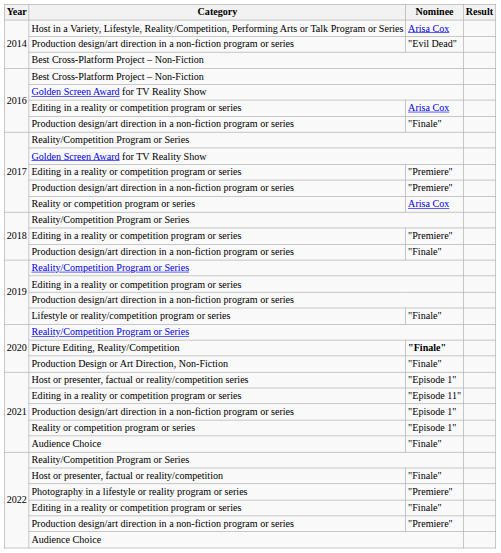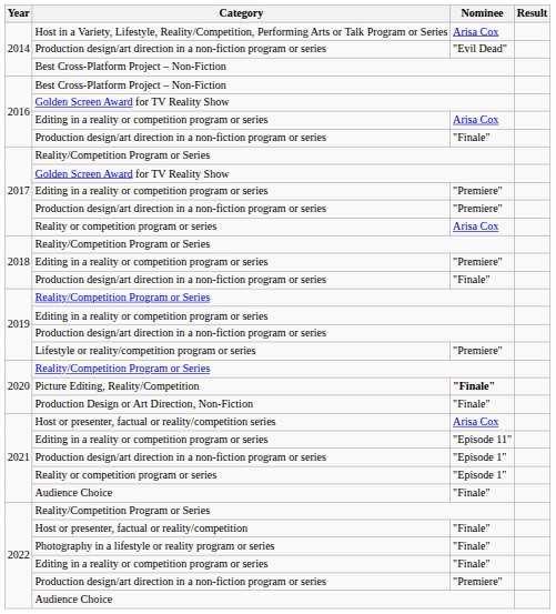 <table class="wikitable">
 <tr>
 <th>Year</th>
 <th>Category</th>
 <th>Nominee</th>
 <th>Result</th>
 </tr>
 <tr>
 <td rowspan="3">2014</td>
 <td>Host in a Variety, Lifestyle, Reality/Competition, Performing Arts or Talk Program or Series</td>
 <td><a href='#'>Arisa Cox</a></td>
 <td></td>
 </tr>
 <tr>
 <td>Production design/art direction in a non-fiction program or series</td>
 <td>"Evil Dead"</td>
 <td></td>
 </tr>
 <tr>
 <td colspan="2">Best Cross-Platform Project – Non-Fiction</td>
 <td></td>
 </tr>
 <tr>
 <td rowspan="4">2016</td>
 <td colspan="2">Best Cross-Platform Project – Non-Fiction</td>
 <td></td>
 </tr>
 <tr>
 <td colspan="2"><a href='#'>Golden Screen Award</a> for TV Reality Show</td>
 <td></td>
 </tr>
 <tr>
 <td>Editing in a reality or competition program or series</td>
 <td><a href='#'>Arisa Cox</a></td>
 <td></td>
 </tr>
 <tr>
 <td>Production design/art direction in a non-fiction program or series</td>
 <td>"Finale"</td>
 <td></td>
 </tr>
 <tr>
 <td rowspan="5">2017</td>
 <td colspan="2">Reality/Competition Program or Series</td>
 <td></td>
 </tr>
 <tr>
 <td colspan="2"><a href='#'>Golden Screen Award</a> for TV Reality Show</td>
 <td></td>
 </tr>
 <tr>
 <td>Editing in a reality or competition program or series</td>
 <td>"Premiere"</td>
 <td></td>
 </tr>
 <tr>
 <td>Production design/art direction in a non-fiction program or series</td>
 <td>"Premiere"</td>
 <td></td>
 </tr>
 <tr>
 <td>Reality or competition program or series</td>
 <td><a href='#'>Arisa Cox</a></td>
 <td></td>
 </tr>
 <tr>
 <td rowspan="3">2018</td>
 <td colspan="2">Reality/Competition Program or Series</td>
 <td></td>
 </tr>
 <tr>
 <td>Editing in a reality or competition program or series</td>
 <td>"Premiere"</td>
 <td></td>
 </tr>
 <tr>
 <td>Production design/art direction in a non-fiction program or series</td>
 <td>"Finale"</td>
 <td></td>
 </tr>
 <tr>
 <td rowspan="4">2019</td>
 <td colspan="2"><a href='#'>Reality/Competition Program or Series</a></td>
 <td></td>
 </tr>
 <tr>
 <td colspan="2">Editing in a reality or competition program or series</td>
 <td></td>
 </tr>
 <tr>
 <td colspan="2">Production design/art direction in a non-fiction program or series</td>
 <td></td>
 </tr>
 <tr>
 <td>Lifestyle or reality/competition program or series</td>
-<td>"Finale"</td>
+<td>"Premiere"</td>
 <td></td>
 </tr>
 <tr>
 <td rowspan="3">2020</td>
 <td colspan="2"><a href='#'>Reality/Competition Program or Series</a></td>
 <td></td>
 </tr>
 <tr>
 <td>Picture Editing, Reality/Competition</td>
 <td><strong>"Finale"</strong></td>
 <td></td>
 </tr>
 <tr>
 <td>Production Design or Art Direction, Non-Fiction</td>
 <td>"Finale"</td>
 <td></td>
 </tr>
 <tr>
 <td rowspan="5">2021</td>
 <td>Host or presenter, factual or reality/competition series</td>
-<td>"Episode 1"</td>
+<td><a href='#'>Arisa Cox</a></td>
 <td></td>
 </tr>
 <tr>
 <td>Editing in a reality or competition program or series</td>
 <td>"Episode 11"</td>
 <td></td>
 </tr>
 <tr>
 <td>Production design/art direction in a non-fiction program or series</td>
 <td>"Episode 1"</td>
 <td></td>
 </tr>
 <tr>
 <td>Reality or competition program or series</td>
 <td>"Episode 1"</td>
 <td></td>
 </tr>
 <tr>
 <td>Audience Choice</td>
 <td>"Finale"</td>
 <td></td>
 </tr>
 <tr>
 <td rowspan="6">2022</td>
 <td colspan="2">Reality/Competition Program or Series</td>
 <td></td>
 </tr>
 <tr>
 <td>Host or presenter, factual or reality/competition</td>
 <td>"Finale"</td>
 <td></td>
 </tr>
 <tr>
 <td>Photography in a lifestyle or reality program or series</td>
-<td>"Premiere"</td>
+<td>"Finale"</td>
 <td></td>
 </tr>
 <tr>
 <td>Editing in a reality or competition program or series</td>
 <td>"Finale"</td>
 <td></td>
 </tr>
 <tr>
 <td>Production design/art direction in a non-fiction program or series</td>
 <td>"Premiere"</td>
 <td></td>
 </tr>
 <tr>
 <td colspan="2">Audience Choice</td>
 <td></td>
 </tr>
 </table>
